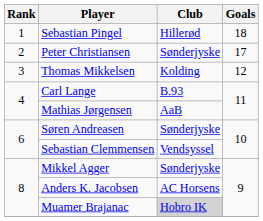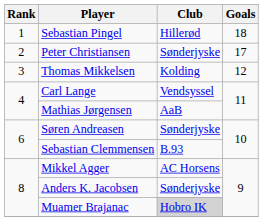 <table class="wikitable" style="text-align:center">
 <tr>
 <th>Rank</th>
 <th>Player</th>
 <th>Club</th>
 <th>Goals</th>
 </tr>
 <tr>
 <td rowspan="1">1</td>
 <td align="left"> <a href='#'>Sebastian Pingel</a></td>
 <td align="left"><a href='#'>Hillerød</a></td>
 <td rowspan="1">18</td>
 </tr>
 <tr>
 <td rowspan="1">2</td>
 <td align="left"> <a href='#'>Peter Christiansen</a></td>
 <td align="left"><a href='#'>Sønderjyske</a></td>
 <td rowspan="1">17</td>
 </tr>
 <tr>
 <td rowspan="1">3</td>
 <td align="left"> <a href='#'>Thomas Mikkelsen</a></td>
 <td align="left"><a href='#'>Kolding</a></td>
 <td rowspan="1">12</td>
 </tr>
 <tr>
 <td rowspan="2">4</td>
 <td align="left"> <a href='#'>Carl Lange</a></td>
-<td align="left"><a href='#'>B.93</a></td>
+<td align="left"><a href='#'>Vendsyssel</a></td>
 <td rowspan="2">11</td>
 </tr>
 <tr>
 <td align="left"> <a href='#'>Mathias Jørgensen</a></td>
 <td align="left"><a href='#'>AaB</a></td>
 </tr>
 <tr>
 <td rowspan="2">6</td>
 <td align="left"> <a href='#'>Søren Andreasen</a></td>
 <td align="left"><a href='#'>Sønderjyske</a></td>
 <td rowspan="2">10</td>
 </tr>
 <tr>
 <td align="left"> <a href='#'>Sebastian Clemmensen</a></td>
-<td align="left"><a href='#'>Vendsyssel</a></td>
+<td align="left"><a href='#'>B.93</a></td>
 </tr>
 <tr>
 <td rowspan="3">8</td>
 <td align="left"> <a href='#'>Mikkel Agger</a></td>
-<td align="left"><a href='#'>Sønderjyske</a></td>
+<td align="left"><a href='#'>AC Horsens</a></td>
 <td rowspan="3">9</td>
 </tr>
 <tr>
 <td align="left"> <a href='#'>Anders K. Jacobsen</a></td>
-<td align="left"><a href='#'>AC Horsens</a></td>
+<td align="left"><a href='#'>Sønderjyske</a></td>
 </tr>
 <tr>
 <td align="left"> <a href='#'>Muamer Brajanac</a></td>
 <td align="left" style="background: lightgrey;"><a href='#'>Hobro IK</a></td>
 </tr>
 <tr>
 </tr>
 </table>
